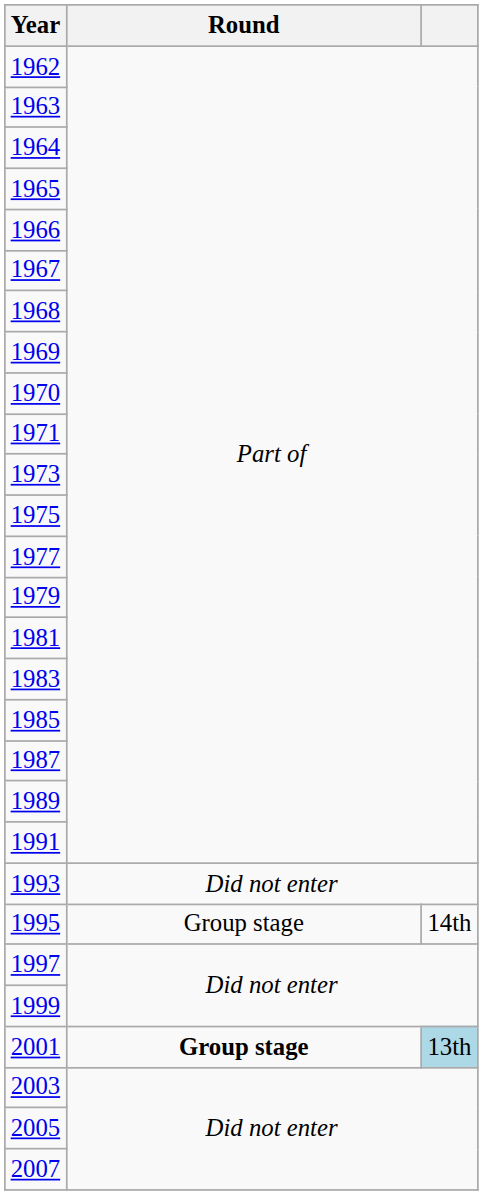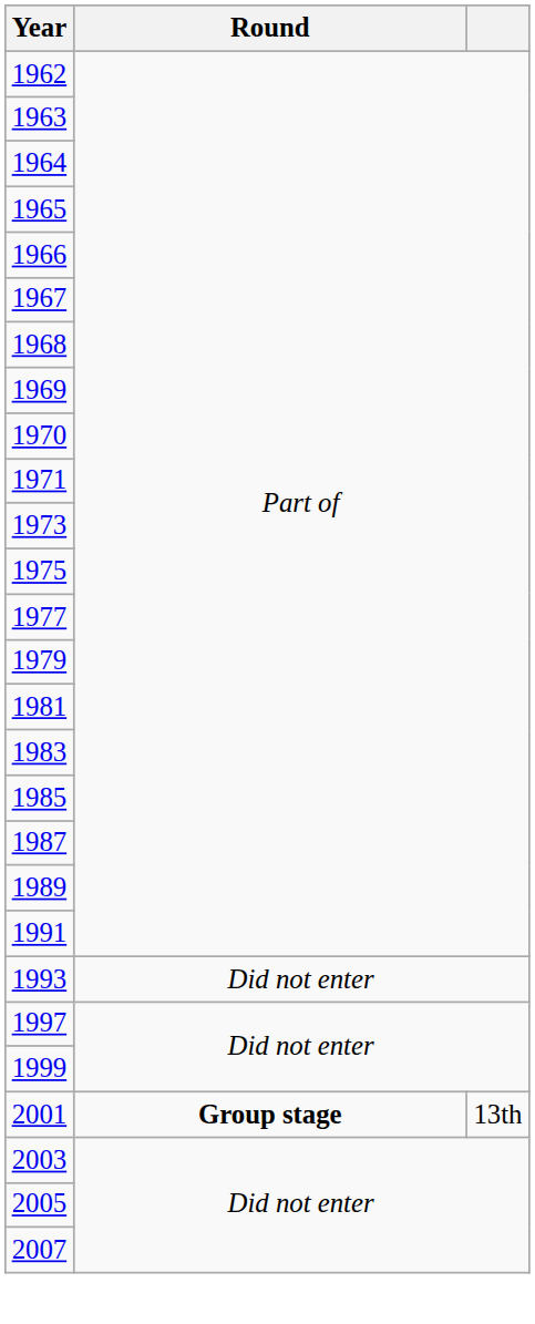 <table class="wikitable" style="text-align: center; font-size:90%">
 <tr>
 <th>Year</th>
 <th style="width:200px">Round</th>
 <th></th>
 </tr>
 <tr>
 <td><a href='#'>1962</a></td>
 <td colspan="2" rowspan="20"><em>Part of </em></td>
 </tr>
 <tr>
 <td><a href='#'>1963</a></td>
 </tr>
 <tr>
 <td><a href='#'>1964</a></td>
 </tr>
 <tr>
 <td><a href='#'>1965</a></td>
 </tr>
 <tr>
 <td><a href='#'>1966</a></td>
 </tr>
 <tr>
 <td><a href='#'>1967</a></td>
 </tr>
 <tr>
 <td><a href='#'>1968</a></td>
 </tr>
 <tr>
 <td><a href='#'>1969</a></td>
 </tr>
 <tr>
 <td><a href='#'>1970</a></td>
 </tr>
 <tr>
 <td><a href='#'>1971</a></td>
 </tr>
 <tr>
 <td><a href='#'>1973</a></td>
 </tr>
 <tr>
 <td><a href='#'>1975</a></td>
 </tr>
 <tr>
 <td><a href='#'>1977</a></td>
 </tr>
 <tr>
 <td><a href='#'>1979</a></td>
 </tr>
 <tr>
 <td><a href='#'>1981</a></td>
 </tr>
 <tr>
 <td><a href='#'>1983</a></td>
 </tr>
 <tr>
 <td><a href='#'>1985</a></td>
 </tr>
 <tr>
 <td><a href='#'>1987</a></td>
 </tr>
 <tr>
 <td><a href='#'>1989</a></td>
 </tr>
 <tr>
 <td><a href='#'>1991</a></td>
 </tr>
 <tr>
 <td><a href='#'>1993</a></td>
 <td colspan="2"><em>Did not enter</em></td>
 </tr>
 <tr>
-<td><a href='#'>1995</a></td>
-<td>Group stage</td>
-<td>14th</td>
-</tr>
-<tr>
 <td><a href='#'>1997</a></td>
 <td colspan="2" rowspan="2"><em>Did not enter</em></td>
 </tr>
 <tr>
 <td><a href='#'>1999</a></td>
 </tr>
 <tr>
 <td><a href='#'>2001</a></td>
 <td><strong>Group stage</strong></td>
-<td style="background: lightblue;">13th</td>
+<td>13th</td>
 </tr>
 <tr>
 <td><a href='#'>2003</a></td>
 <td colspan="2" rowspan="3"><em>Did not enter</em></td>
 </tr>
 <tr>
 <td><a href='#'>2005</a></td>
 </tr>
 <tr>
 <td><a href='#'>2007</a></td>
 </tr>
 </table>
